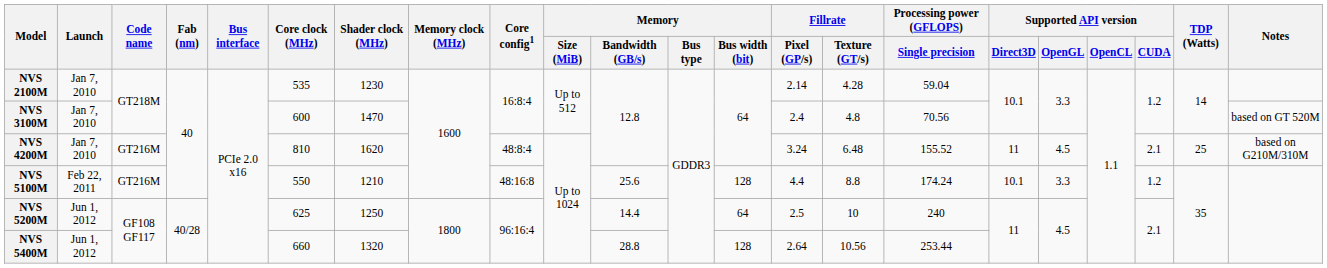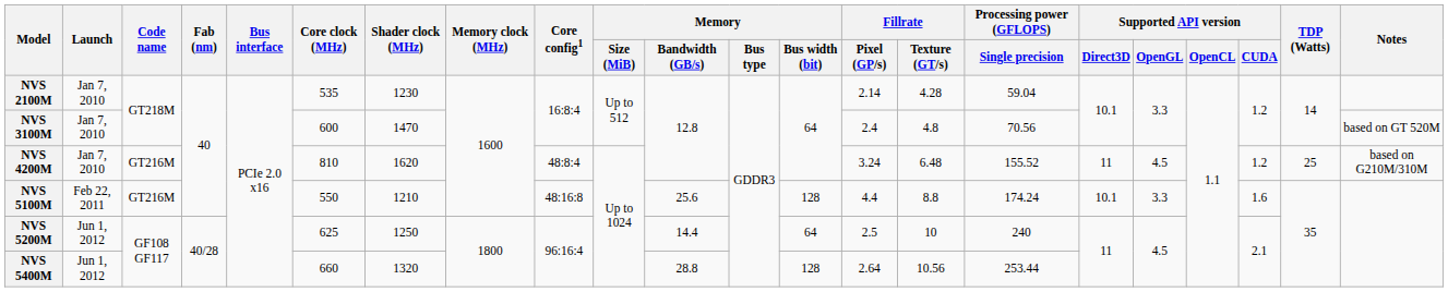 <table class="mw-datatable wikitable sortable sort-under" style="font-size:85%; text-align:center;">
 <tr>
 <th rowspan=2>Model</th>
 <th rowspan="2">Launch</th>
 <th rowspan=2><a href='#'>Code name</a></th>
 <th rowspan=2>Fab (<a href='#'>nm</a>)</th>
 <th rowspan=2><a href='#'>Bus</a> <a href='#'>interface</a></th>
 <th rowspan=2>Core clock (<a href='#'>MHz</a>)</th>
 <th rowspan=2>Shader clock (<a href='#'>MHz</a>)</th>
 <th rowspan=2>Memory clock (<a href='#'>MHz</a>)</th>
 <th rowspan="2">Core config<sup>1</sup></th>
 <th colspan=4>Memory</th>
 <th colspan="2"><a href='#'>Fillrate</a></th>
 <th>Processing power (<a href='#'>GFLOPS</a>)</th>
 <th colspan="4">Supported <a href='#'>API</a> version</th>
 <th rowspan=2><a href='#'>TDP</a> (Watts)</th>
 <th rowspan=2>Notes</th>
 </tr>
 <tr>
 <th>Size (<a href='#'>MiB</a>)</th>
 <th>Bandwidth (<a href='#'>GB/s</a>)</th>
 <th>Bus type</th>
 <th>Bus width (<a href='#'>bit</a>)</th>
 <th>Pixel (<a href='#'>GP</a>/s)</th>
 <th>Texture (<a href='#'>GT</a>/s)</th>
 <th><a href='#'>Single precision</a></th>
 <th><a href='#'>Direct3D</a></th>
 <th><a href='#'>OpenGL</a></th>
 <th><a href='#'>OpenCL</a></th>
 <th><a href='#'>CUDA</a></th>
 </tr>
 <tr>
 <th>NVS 2100M</th>
 <td>Jan 7, 2010</td>
 <td rowspan="2">GT218M</td>
 <td rowspan="4">40</td>
 <td rowspan="6">PCIe 2.0 x16</td>
 <td>535</td>
 <td>1230</td>
 <td rowspan="4">1600</td>
 <td rowspan="2">16:8:4</td>
 <td rowspan="2">Up to 512</td>
 <td rowspan="3">12.8</td>
 <td rowspan="6">GDDR3</td>
 <td rowspan="3">64</td>
 <td>2.14</td>
 <td>4.28</td>
 <td>59.04</td>
 <td rowspan="2">10.1</td>
 <td rowspan="2">3.3</td>
 <td rowspan="6">1.1</td>
 <td rowspan="2">1.2</td>
 <td rowspan="2">14</td>
 <td></td>
 </tr>
 <tr>
 <th>NVS 3100M</th>
 <td>Jan 7, 2010</td>
 <td>600</td>
 <td>1470</td>
 <td>2.4</td>
 <td>4.8</td>
 <td>70.56</td>
 <td>based on GT 520M</td>
 </tr>
 <tr>
 <th>NVS 4200M</th>
 <td>Jan 7, 2010</td>
 <td>GT216M</td>
 <td>810</td>
 <td>1620</td>
 <td>48:8:4</td>
 <td rowspan="4">Up to 1024</td>
 <td>3.24</td>
 <td>6.48</td>
 <td>155.52</td>
 <td>11</td>
 <td>4.5</td>
-<td>2.1</td>
+<td>1.2</td>
 <td>25</td>
 <td>based on G210M/310M</td>
 </tr>
 <tr>
 <th>NVS 5100M</th>
 <td>Feb 22, 2011</td>
 <td>GT216M</td>
 <td>550</td>
 <td>1210</td>
 <td>48:16:8</td>
 <td>25.6</td>
 <td>128</td>
 <td>4.4</td>
 <td>8.8</td>
 <td>174.24</td>
 <td>10.1</td>
 <td>3.3</td>
-<td>1.2</td>
+<td>1.6</td>
 <td rowspan="3">35</td>
 <td rowspan="3"></td>
 </tr>
 <tr>
 <th>NVS 5200M</th>
 <td>Jun 1, 2012</td>
 <td rowspan="2">GF108<br>GF117</td>
 <td rowspan="2">40/28</td>
 <td>625</td>
 <td>1250</td>
 <td rowspan="2">1800</td>
 <td rowspan="2">96:16:4</td>
 <td>14.4</td>
 <td>64</td>
 <td>2.5</td>
 <td>10</td>
 <td>240</td>
 <td rowspan="2">11</td>
 <td rowspan="2">4.5</td>
 <td rowspan="2">2.1</td>
 </tr>
 <tr>
 <th>NVS 5400M</th>
 <td>Jun 1, 2012</td>
 <td>660</td>
 <td>1320</td>
 <td>28.8</td>
 <td>128</td>
 <td>2.64</td>
 <td>10.56</td>
 <td>253.44</td>
 </tr>
 </table>
